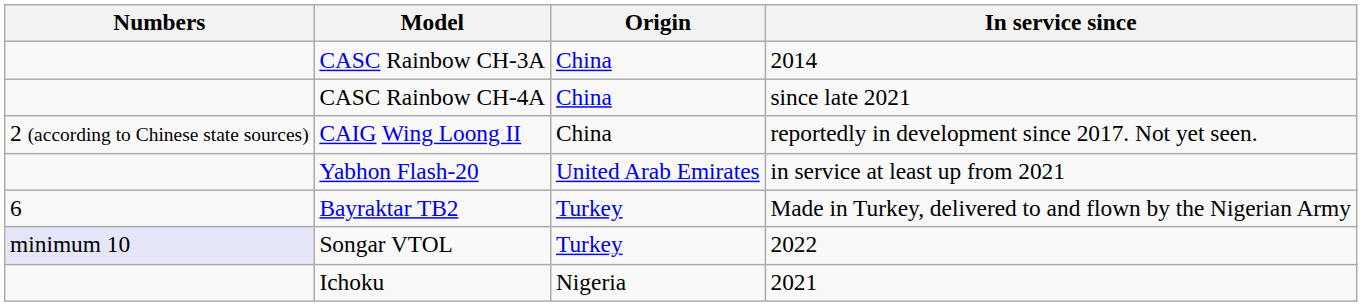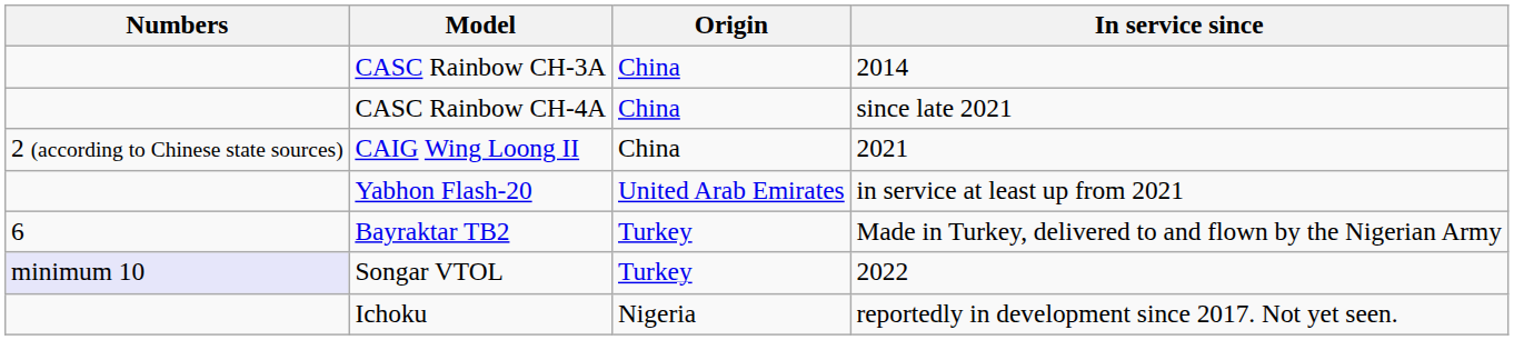 <table class="wikitable">
 <tr>
 <th>Numbers</th>
 <th>Model</th>
 <th>Origin</th>
 <th>In service since</th>
 </tr>
 <tr>
 <td></td>
 <td><a href='#'>CASC</a> Rainbow CH-3A</td>
 <td><a href='#'>China</a></td>
 <td>2014</td>
 </tr>
 <tr>
 <td></td>
 <td>CASC Rainbow CH-4A</td>
 <td><a href='#'>China</a></td>
 <td>since late 2021</td>
 </tr>
 <tr>
 <td>2 <small>(according to Chinese state sources)</small></td>
 <td><a href='#'>CAIG</a> <a href='#'>Wing Loong II</a></td>
 <td>China</td>
-<td>reportedly in development since 2017. Not yet seen.</td>
+<td>2021</td>
 </tr>
 <tr>
 <td></td>
 <td><a href='#'>Yabhon Flash-20</a></td>
 <td><a href='#'>United Arab Emirates</a></td>
 <td>in service at least up from 2021</td>
 </tr>
 <tr>
 <td>6</td>
 <td><a href='#'>Bayraktar TB2</a></td>
 <td><a href='#'>Turkey</a></td>
 <td>Made in Turkey, delivered to and flown by the Nigerian Army</td>
 </tr>
 <tr>
 <td style="background: lavender;">minimum 10</td>
 <td>Songar VTOL</td>
 <td><a href='#'>Turkey</a></td>
 <td>2022</td>
 </tr>
 <tr>
 <td></td>
 <td>Ichoku</td>
 <td>Nigeria</td>
-<td>2021</td>
+<td>reportedly in development since 2017. Not yet seen.</td>
 </tr>
 </table>
